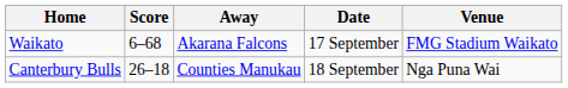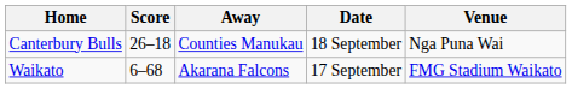 <table class="wikitable">
 <tr>
 <th>Home</th>
 <th>Score</th>
 <th>Away</th>
 <th>Date</th>
 <th>Venue</th>
 </tr>
 <tr>
+<td> <a href='#'>Canterbury Bulls</a></td>
+<td>26–18</td>
+<td> <a href='#'>Counties Manukau</a></td>
+<td>18 September</td>
+<td>Nga Puna Wai</td>
+</tr>
+<tr>
 <td> <a href='#'>Waikato</a></td>
 <td>6–68</td>
 <td> <a href='#'>Akarana Falcons</a></td>
 <td>17 September</td>
 <td><a href='#'>FMG Stadium Waikato</a></td>
 </tr>
-<tr>
-<td> <a href='#'>Canterbury Bulls</a></td>
-<td>26–18</td>
-<td> <a href='#'>Counties Manukau</a></td>
-<td>18 September</td>
-<td>Nga Puna Wai</td>
-</tr>
 </table>
